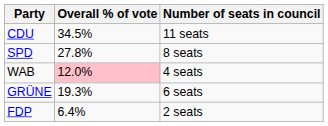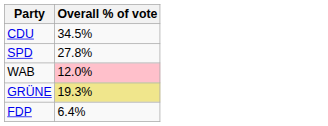 <table class="wikitable">
 <tr>
 <th>Party</th>
 <th>Overall % of vote</th>
-<th>Number of seats in council</th>
 </tr>
 <tr>
 <td><a href='#'>CDU</a></td>
 <td>34.5%</td>
-<td>11 seats</td>
 </tr>
 <tr>
 <td><a href='#'>SPD</a></td>
 <td>27.8%</td>
-<td>8 seats</td>
 </tr>
 <tr>
 <td>WAB</td>
 <td style="background: pink;">12.0%</td>
-<td>4 seats</td>
 </tr>
 <tr>
 <td><a href='#'>GRÜNE</a></td>
-<td>19.3%</td>
-<td>6 seats</td>
+<td style="background: khaki;">19.3%</td>
 </tr>
 <tr>
 <td><a href='#'>FDP</a></td>
 <td>6.4%</td>
-<td>2 seats</td>
 </tr>
 </table>
